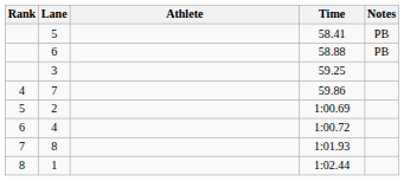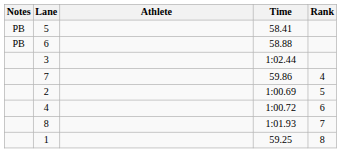 <table class="wikitable" style="text-align:center">
 <tr>
-<th>Rank</th>
+<th>Notes</th>
 <th>Lane</th>
 <th width=300>Athlete</th>
 <th width=80>Time</th>
-<th>Notes</th>
+<th>Rank</th>
 </tr>
 <tr>
-<td></td>
+<td>PB</td>
 <td>5</td>
 <td align=left></td>
 <td>58.41</td>
-<td>PB</td>
+<td></td>
 </tr>
 <tr>
-<td></td>
+<td>PB</td>
 <td>6</td>
 <td align=left></td>
 <td>58.88</td>
-<td>PB</td>
+<td></td>
 </tr>
 <tr>
 <td></td>
 <td>3</td>
 <td align=left></td>
-<td>59.25</td>
+<td>1:02.44</td>
 <td></td>
 </tr>
 <tr>
-<td>4</td>
+<td></td>
 <td>7</td>
 <td align=left></td>
 <td>59.86</td>
-<td></td>
+<td>4</td>
 </tr>
 <tr>
-<td>5</td>
+<td></td>
 <td>2</td>
 <td align=left></td>
 <td>1:00.69</td>
-<td></td>
+<td>5</td>
 </tr>
 <tr>
-<td>6</td>
+<td></td>
 <td>4</td>
 <td align=left></td>
 <td>1:00.72</td>
-<td></td>
+<td>6</td>
 </tr>
 <tr>
-<td>7</td>
+<td></td>
 <td>8</td>
 <td align=left></td>
 <td>1:01.93</td>
-<td></td>
+<td>7</td>
 </tr>
 <tr>
-<td>8</td>
+<td></td>
 <td>1</td>
 <td align=left></td>
-<td>1:02.44</td>
-<td></td>
+<td>59.25</td>
+<td>8</td>
 </tr>
 </table>
